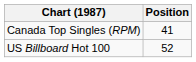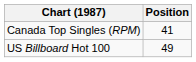 <table class="wikitable">
 <tr>
 <th>Chart (1987)</th>
 <th>Position</th>
 </tr>
 <tr>
 <td>Canada Top Singles (<em>RPM</em>)</td>
 <td align="center">41</td>
 </tr>
 <tr>
 <td>US <em>Billboard</em> Hot 100</td>
-<td align="center">52</td>
+<td align="center">49</td>
 </tr>
 </table>
